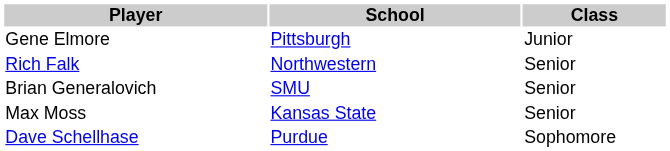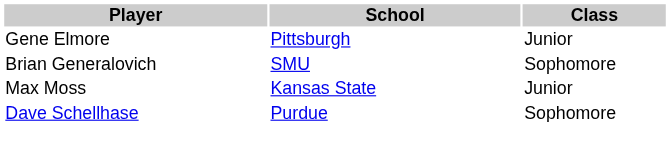 <table style="width:600px" "border:'1' 'solid' 'gray' ">
 <tr>
 <th style="background:#ccc; width:23%;">Player</th>
 <th style="background:#ccc; width:22%;">School</th>
 <th style="background:#ccc; width:10%;">Class</th>
 </tr>
 <tr>
 <td>Gene Elmore</td>
 <td><a href='#'>Pittsburgh</a></td>
 <td>Junior</td>
 </tr>
 <tr>
-<td><a href='#'>Rich Falk</a></td>
-<td><a href='#'>Northwestern</a></td>
-<td>Senior</td>
-</tr>
-<tr>
 <td>Brian Generalovich</td>
 <td><a href='#'>SMU</a></td>
-<td>Senior</td>
+<td>Sophomore</td>
 </tr>
 <tr>
 <td>Max Moss</td>
 <td><a href='#'>Kansas State</a></td>
-<td>Senior</td>
+<td>Junior</td>
 </tr>
 <tr>
 <td><a href='#'>Dave Schellhase</a></td>
 <td><a href='#'>Purdue</a></td>
 <td>Sophomore</td>
 </tr>
 </table>
